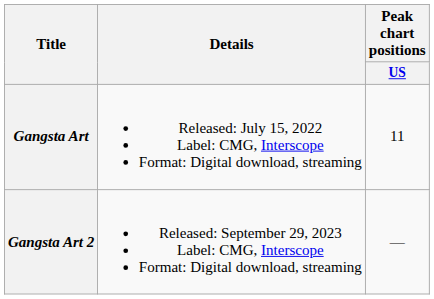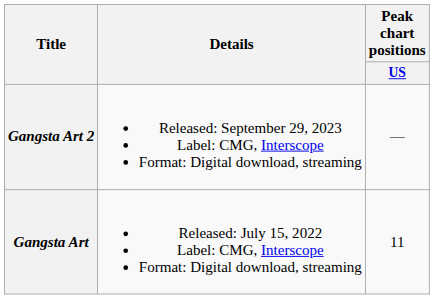 <table class="wikitable plainrowheaders" style="text-align:center">
 <tr>
 <th scope="col" rowspan="2">Title</th>
 <th scope="col" rowspan="2">Details</th>
 <th scope="col" colspan="1">Peak chart positions</th>
 </tr>
 <tr>
 <th scope="col" style="width:2.5em;font-size:90%;"><a href='#'>US</a><br></th>
 </tr>
 <tr>
+<th scope="row"><em>Gangsta Art 2</em><br></th>
+<td><br><ul><li>Released: September 29, 2023 </li><li>Label: CMG, <a href='#'>Interscope</a></li><li>Format: Digital download, streaming</li></ul></td>
+<td>—</td>
+</tr>
+<tr>
 <th scope="row"><em>Gangsta Art</em><br></th>
 <td><br><ul><li>Released: July 15, 2022</li><li>Label: CMG, <a href='#'>Interscope</a></li><li>Format: Digital download, streaming</li></ul></td>
 <td>11</td>
 </tr>
-<tr>
-<th scope="row"><em>Gangsta Art 2</em><br></th>
-<td><br><ul><li>Released: September 29, 2023 </li><li>Label: CMG, <a href='#'>Interscope</a></li><li>Format: Digital download, streaming</li></ul></td>
-<td>—</td>
-</tr>
 </table>
